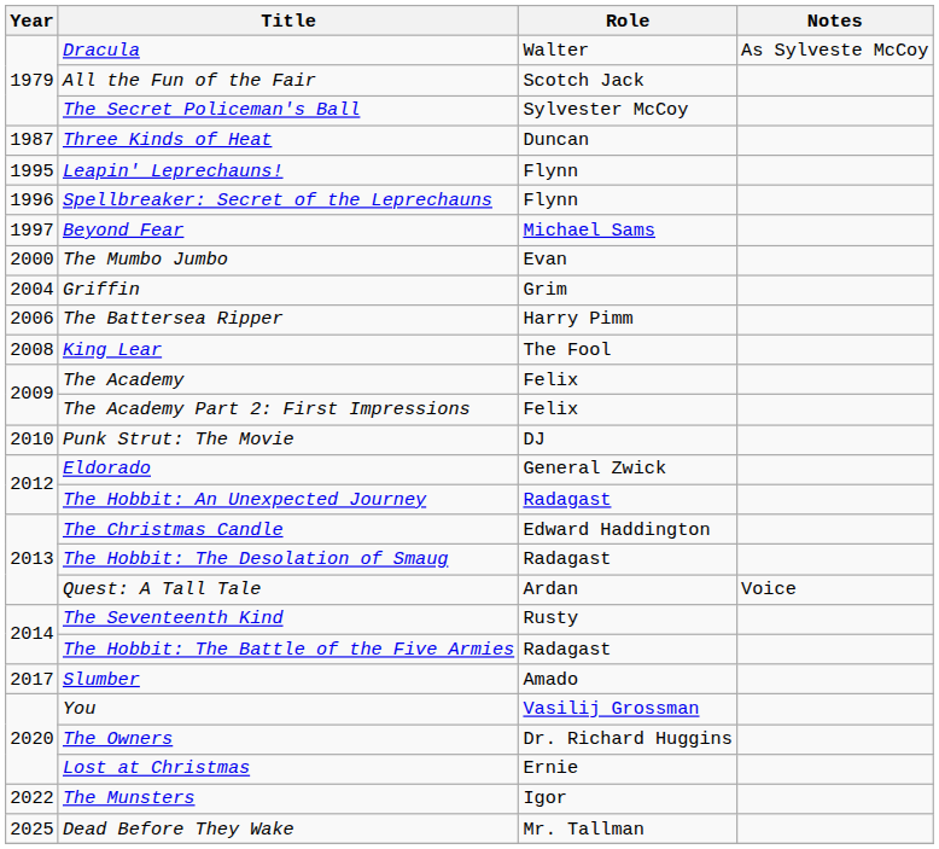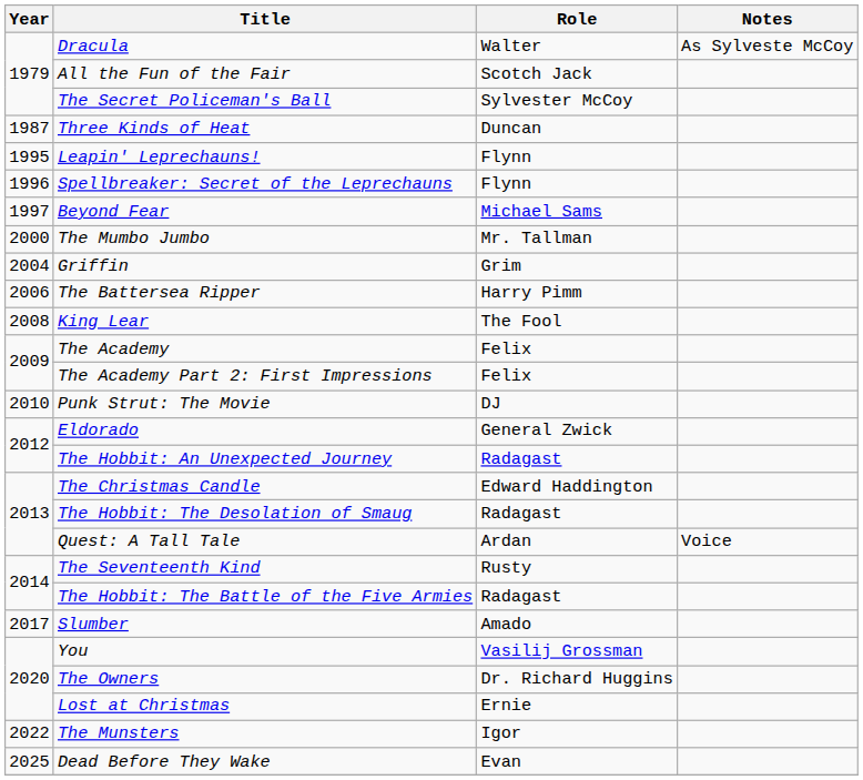 <table class="wikitable sortable">
 <tr>
 <th>Year</th>
 <th>Title</th>
 <th>Role</th>
 <th>Notes</th>
 </tr>
 <tr>
 <td rowspan=3>1979</td>
 <td><em><a href='#'>Dracula</a></em></td>
 <td>Walter</td>
 <td>As Sylveste McCoy</td>
 </tr>
 <tr>
 <td><em>All the Fun of the Fair</em></td>
 <td>Scotch Jack</td>
 <td></td>
 </tr>
 <tr>
 <td><em><a href='#'>The Secret Policeman's Ball</a></em></td>
 <td>Sylvester McCoy</td>
 <td></td>
 </tr>
 <tr>
 <td>1987</td>
 <td><em><a href='#'>Three Kinds of Heat</a></em></td>
 <td>Duncan</td>
 <td></td>
 </tr>
 <tr>
 <td>1995</td>
 <td><em><a href='#'>Leapin' Leprechauns!</a></em></td>
 <td>Flynn</td>
 <td></td>
 </tr>
 <tr>
 <td>1996</td>
 <td><em><a href='#'>Spellbreaker: Secret of the Leprechauns</a></em></td>
 <td>Flynn</td>
 <td></td>
 </tr>
 <tr>
 <td>1997</td>
 <td><em><a href='#'>Beyond Fear</a></em></td>
 <td><a href='#'>Michael Sams</a></td>
 <td></td>
 </tr>
 <tr>
 <td>2000</td>
 <td><em>The Mumbo Jumbo</em></td>
-<td>Evan</td>
+<td>Mr. Tallman</td>
 <td></td>
 </tr>
 <tr>
 <td>2004</td>
 <td><em>Griffin</em></td>
 <td>Grim</td>
 <td></td>
 </tr>
 <tr>
 <td>2006</td>
 <td><em>The Battersea Ripper</em></td>
 <td>Harry Pimm</td>
 <td></td>
 </tr>
 <tr>
 <td>2008</td>
 <td><em><a href='#'>King Lear</a></em></td>
 <td>The Fool</td>
 <td></td>
 </tr>
 <tr>
 <td rowspan=2>2009</td>
 <td><em>The Academy</em></td>
 <td>Felix</td>
 <td></td>
 </tr>
 <tr>
 <td><em>The Academy Part 2: First Impressions</em></td>
 <td>Felix</td>
 <td></td>
 </tr>
 <tr>
 <td>2010</td>
 <td><em>Punk Strut: The Movie</em></td>
 <td>DJ</td>
 <td></td>
 </tr>
 <tr>
 <td rowspan=2>2012</td>
 <td><em><a href='#'>Eldorado</a></em></td>
 <td>General Zwick</td>
 <td></td>
 </tr>
 <tr>
 <td><em><a href='#'>The Hobbit: An Unexpected Journey</a></em></td>
 <td><a href='#'>Radagast</a></td>
 <td></td>
 </tr>
 <tr>
 <td rowspan=3>2013</td>
 <td><em><a href='#'>The Christmas Candle</a></em></td>
 <td>Edward Haddington</td>
 <td></td>
 </tr>
 <tr>
 <td><em><a href='#'>The Hobbit: The Desolation of Smaug</a></em></td>
 <td>Radagast</td>
 <td></td>
 </tr>
 <tr>
 <td><em>Quest: A Tall Tale</em></td>
 <td>Ardan</td>
 <td>Voice</td>
 </tr>
 <tr>
 <td rowspan=2>2014</td>
 <td><em><a href='#'>The Seventeenth Kind</a></em></td>
 <td>Rusty</td>
 <td></td>
 </tr>
 <tr>
 <td><em><a href='#'>The Hobbit: The Battle of the Five Armies</a></em></td>
 <td>Radagast</td>
 <td></td>
 </tr>
 <tr>
 <td>2017</td>
 <td><em><a href='#'>Slumber</a></em></td>
 <td>Amado</td>
 <td></td>
 </tr>
 <tr>
 <td rowspan=3>2020</td>
 <td><em>You</em></td>
 <td><a href='#'>Vasilij Grossman</a></td>
 <td></td>
 </tr>
 <tr>
 <td><em><a href='#'>The Owners</a></em></td>
 <td>Dr. Richard Huggins</td>
 <td></td>
 </tr>
 <tr>
 <td><em><a href='#'>Lost at Christmas</a></em></td>
 <td>Ernie</td>
 <td></td>
 </tr>
 <tr>
 <td>2022</td>
 <td><em><a href='#'>The Munsters</a></em></td>
 <td>Igor</td>
 <td></td>
 </tr>
 <tr>
 <td>2025</td>
 <td><em>Dead Before They Wake</em></td>
-<td>Mr. Tallman</td>
+<td>Evan</td>
 <td></td>
 </tr>
 <tr>
 </tr>
 </table>
